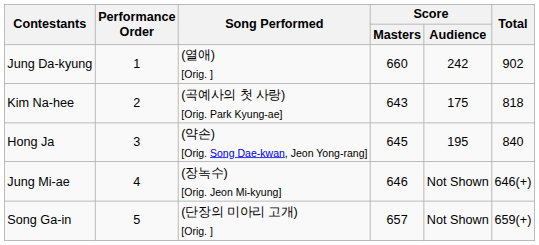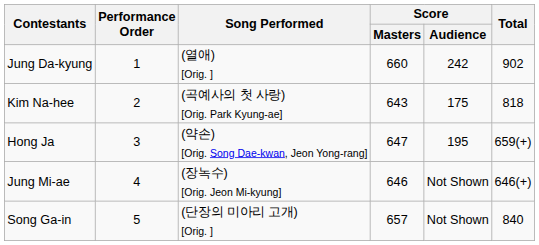 <table class="wikitable sortable">
 <tr>
 <th rowspan=2>Contestants</th>
 <th rowspan=2>Performance<br>Order</th>
 <th rowspan=2>Song Performed</th>
 <th colspan=2>Score</th>
 <th rowspan=2>Total</th>
 </tr>
 <tr>
 <th>Masters</th>
 <th>Audience</th>
 </tr>
 <tr align=center>
 <td align=left>Jung Da-kyung</td>
 <td>1</td>
 <td align=left>(열애)<br><sub>[Orig. ]</sub></td>
 <td>660</td>
 <td>242</td>
 <td>902</td>
 </tr>
 <tr align=center>
 <td align=left>Kim Na-hee</td>
 <td>2</td>
 <td align=left>(곡예사의 첫 사랑)<br><sub>[Orig. Park Kyung-ae]</sub></td>
 <td>643</td>
 <td>175</td>
 <td>818</td>
 </tr>
 <tr align=center>
 <td align=left>Hong Ja</td>
 <td>3</td>
 <td align=left>(약손)<br><sub>[Orig. <a href='#'>Song Dae-kwan</a>, Jeon Yong-rang]</sub></td>
-<td>645</td>
+<td>647</td>
 <td>195</td>
-<td>840</td>
+<td>659(+)</td>
 </tr>
 <tr align=center>
 <td align=left>Jung Mi-ae</td>
 <td>4</td>
 <td align=left>(장녹수)<br><sub>[Orig. Jeon Mi-kyung]</sub></td>
 <td>646</td>
 <td>Not Shown</td>
 <td>646(+)</td>
 </tr>
 <tr align=center>
 <td align=left>Song Ga-in</td>
 <td>5</td>
 <td align=left>(단장의 미아리 고개)<br><sub>[Orig. ]</sub></td>
 <td>657</td>
 <td>Not Shown</td>
-<td>659(+)</td>
+<td>840</td>
 </tr>
 </table>
